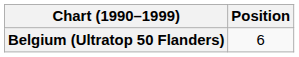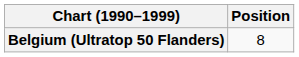 <table class="wikitable plainrowheaders" style="text-align:center">
 <tr>
 <th>Chart (1990–1999)</th>
 <th>Position</th>
 </tr>
 <tr>
 <th scope="row">Belgium (Ultratop 50 Flanders)</th>
-<td>6</td>
+<td>8</td>
 </tr>
 </table>
